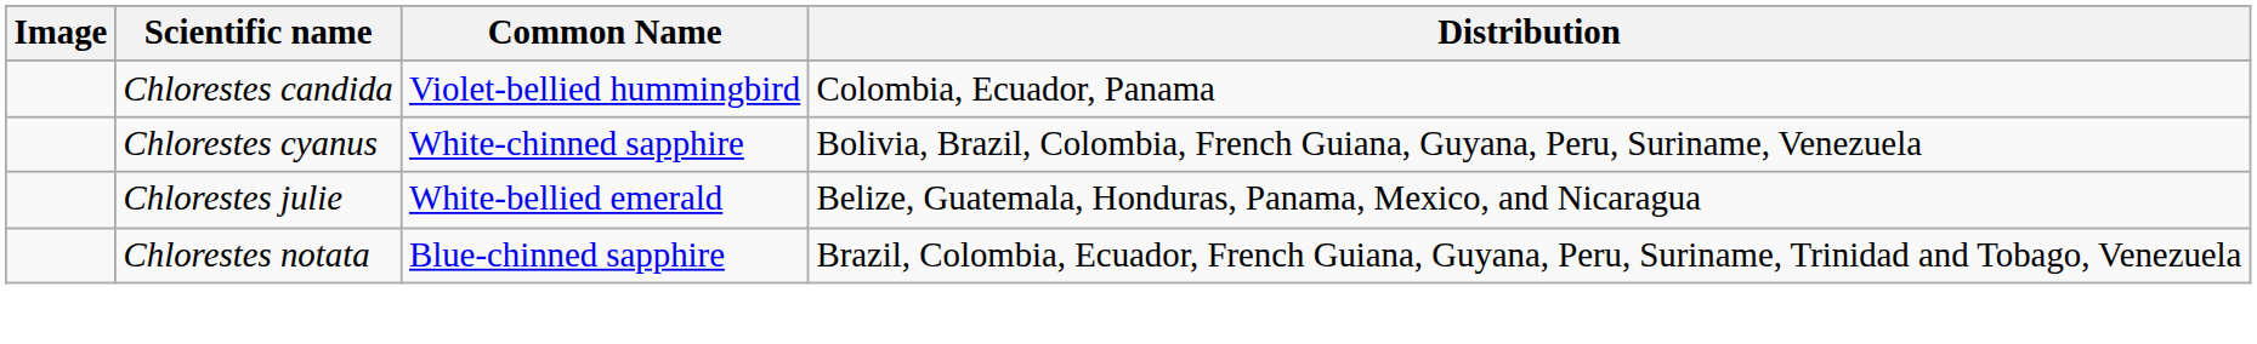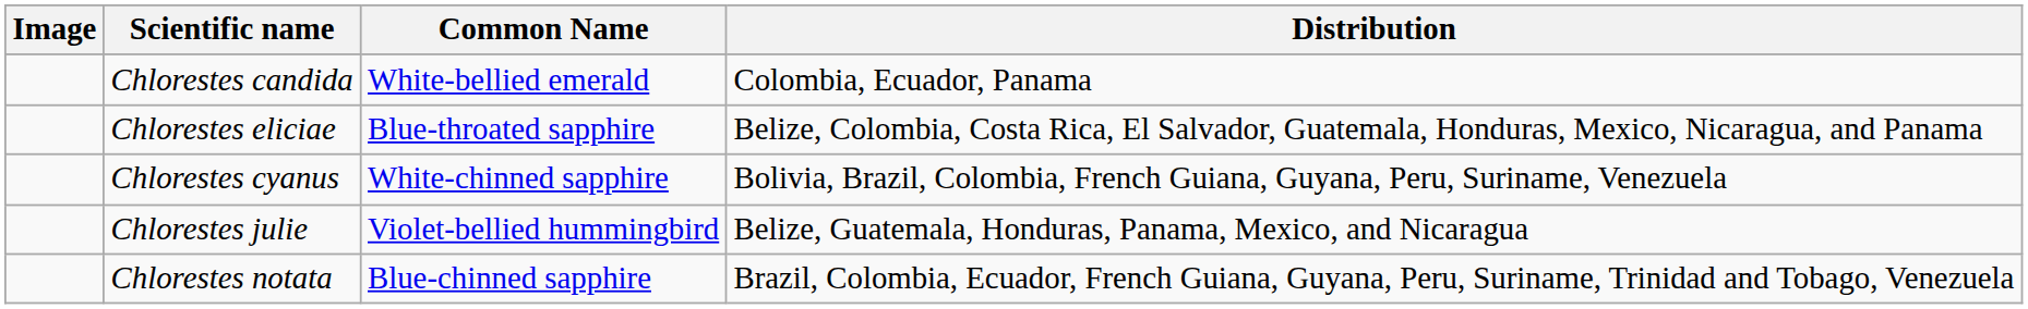 <table class="wikitable">
 <tr>
 <th>Image</th>
 <th>Scientific name</th>
 <th>Common Name</th>
 <th>Distribution</th>
 </tr>
 <tr>
 <td></td>
 <td><em>Chlorestes candida</em></td>
-<td><a href='#'>Violet-bellied hummingbird</a></td>
+<td><a href='#'>White-bellied emerald</a></td>
 <td>Colombia, Ecuador, Panama</td>
+</tr>
+<tr>
+<td></td>
+<td><em>Chlorestes eliciae</em></td>
+<td><a href='#'>Blue-throated sapphire</a></td>
+<td>Belize, Colombia, Costa Rica, El Salvador, Guatemala, Honduras, Mexico, Nicaragua, and Panama</td>
 </tr>
 <tr>
 <td></td>
 <td><em>Chlorestes cyanus</em></td>
 <td><a href='#'>White-chinned sapphire</a></td>
 <td>Bolivia, Brazil, Colombia, French Guiana, Guyana, Peru, Suriname, Venezuela</td>
 </tr>
 <tr>
 <td></td>
 <td><em>Chlorestes julie</em></td>
-<td><a href='#'>White-bellied emerald</a></td>
+<td><a href='#'>Violet-bellied hummingbird</a></td>
 <td>Belize, Guatemala, Honduras, Panama, Mexico, and Nicaragua</td>
 </tr>
 <tr>
 <td></td>
 <td><em>Chlorestes notata</em></td>
 <td><a href='#'>Blue-chinned sapphire</a></td>
 <td>Brazil, Colombia, Ecuador, French Guiana, Guyana, Peru, Suriname, Trinidad and Tobago, Venezuela</td>
 </tr>
 </table>
